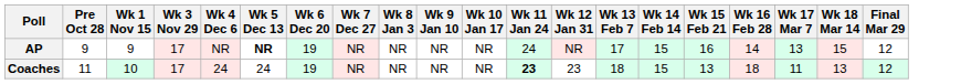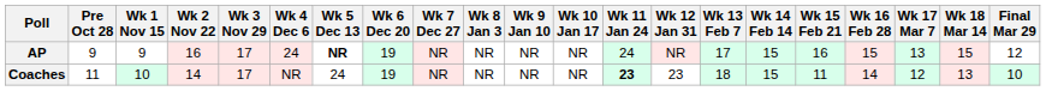 <table class="wikitable" style="white-space:nowrap;">
 <tr>
 <th>Poll</th>
 <th>Pre <br> Oct 28</th>
 <th>Wk 1 <br> Nov 15</th>
+<th>Wk 2 <br> Nov 22</th>
 <th>Wk 3 <br> Nov 29</th>
 <th>Wk 4 <br> Dec 6</th>
 <th>Wk 5 <br> Dec 13</th>
 <th>Wk 6 <br> Dec 20</th>
 <th>Wk 7 <br> Dec 27</th>
 <th>Wk 8 <br> Jan 3</th>
 <th>Wk 9 <br> Jan 10</th>
 <th>Wk 10 <br> Jan 17</th>
 <th>Wk 11 <br> Jan 24</th>
 <th>Wk 12 <br> Jan 31</th>
 <th>Wk 13 <br> Feb 7</th>
 <th>Wk 14 <br> Feb 14</th>
 <th>Wk 15 <br> Feb 21</th>
 <th>Wk 16 <br> Feb 28</th>
 <th>Wk 17 <br> Mar 7</th>
 <th>Wk 18 <br> Mar 14</th>
 <th>Final <br> Mar 29</th>
 </tr>
 <tr style="text-align:center;">
 <th>AP</th>
 <td style="background:#FFF;">9</td>
 <td style="background:#FFF;">9</td>
+<td style="background:#FFE6E6;">16</td>
 <td style="background:#FFE6E6">17</td>
-<td style="background:#FFE6E6;">NR</td>
+<td style="background:#FFE6E6;">24</td>
 <td style="background:#FFF;"><strong>NR</strong></td>
 <td style="background:#D8FFEB;">19</td>
 <td style="background:#FFE6E6;">NR</td>
 <td style="background:#FFF;">NR</td>
 <td style="background:#FFF;">NR</td>
 <td style="background:#FFF;">NR</td>
 <td style="background:#D8FFEB;">24</td>
 <td style="background:#FFE6E6;">NR</td>
 <td style="background:#D8FFEB;">17</td>
 <td style="background:#D8FFEB;">15</td>
 <td style="background:#D8FFEB;">16</td>
-<td style="background:#FFE6E6;">14</td>
+<td style="background:#FFE6E6;">15</td>
 <td style="background:#D8FFEB;">13</td>
 <td style="background:#FFE6E6;">15</td>
 <td style="background:#FFF;">12</td>
 </tr>
 <tr style="text-align:center;">
 <th>Coaches</th>
 <td style="background:#FFF;">11</td>
 <td style="background:#D8FFEB;">10</td>
+<td style="background:#FFE6E6;">14</td>
 <td style="background:#FFE6E6;">17</td>
-<td style="background:#FFE6E6;">24</td>
+<td style="background:#FFE6E6;">NR</td>
 <td style="background:#FFF;">24</td>
 <td style="background:#D8FFEB;">19</td>
 <td style="background:#FFE6E6;">NR</td>
 <td style="background:#FFF;">NR</td>
 <td style="background:#FFF;">NR</td>
 <td style="background:#FFF;">NR</td>
 <td style="background:#D8FFEB;"><strong>23</strong></td>
 <td style="background:#FFF;">23</td>
 <td style="background:#D8FFEB;">18</td>
 <td style="background:#D8FFEB;">15</td>
-<td style="background:#D8FFEB;">13</td>
-<td style="background:#FFE6E6;">18</td>
 <td style="background:#D8FFEB;">11</td>
+<td style="background:#FFE6E6;">14</td>
+<td style="background:#D8FFEB;">12</td>
 <td style="background:#FFE6E6;">13</td>
-<td style="background:#D8FFEB;">12</td>
+<td style="background:#D8FFEB;">10</td>
 </tr>
 </table>
